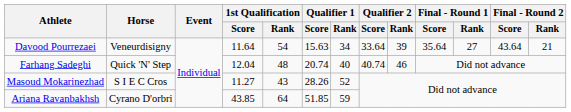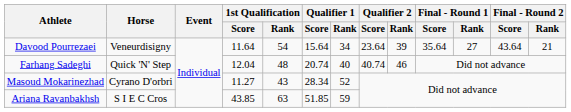 <table class=wikitable style="font-size:90%">
 <tr>
 <th rowspan="2">Athlete</th>
 <th rowspan="2">Horse</th>
 <th rowspan="2">Event</th>
 <th colspan="2">1st Qualification</th>
 <th colspan="2">Qualifier 1</th>
 <th colspan="2">Qualifier 2</th>
 <th colspan="2">Final - Round 1</th>
 <th colspan="2">Final - Round 2</th>
 </tr>
 <tr style="font-size:95%">
 <th>Score</th>
 <th>Rank</th>
 <th>Score</th>
 <th>Rank</th>
 <th>Score</th>
 <th>Rank</th>
 <th>Score</th>
 <th>Rank</th>
 <th>Score</th>
 <th>Rank</th>
 </tr>
 <tr align=center>
 <td><a href='#'>Davood Pourrezaei</a></td>
 <td>Veneurdisigny</td>
 <td rowspan=4><a href='#'>Individual</a></td>
 <td>11.64</td>
 <td>54</td>
-<td>15.63</td>
+<td>15.64</td>
 <td>34</td>
-<td>33.64</td>
+<td>23.64</td>
 <td>39</td>
 <td>35.64</td>
 <td>27</td>
 <td>43.64</td>
 <td>21</td>
 </tr>
 <tr align=center>
 <td><a href='#'>Farhang Sadeghi</a></td>
 <td>Quick 'N' Step</td>
 <td>12.04</td>
 <td>48</td>
 <td>20.74</td>
 <td>40</td>
 <td>40.74</td>
 <td>46</td>
 <td colspan="4">Did not advance</td>
 </tr>
 <tr align=center>
 <td><a href='#'>Masoud Mokarinezhad</a></td>
-<td>S I E C Cros</td>
+<td>Cyrano D'orbri</td>
 <td>11.27</td>
 <td>43</td>
-<td>28.26</td>
+<td>28.34</td>
 <td>52</td>
 <td colspan="6" rowspan="2">Did not advance</td>
 </tr>
 <tr align=center>
 <td><a href='#'>Ariana Ravanbakhsh</a></td>
-<td>Cyrano D'orbri</td>
+<td>S I E C Cros</td>
 <td>43.85</td>
-<td>64</td>
+<td>63</td>
 <td>51.85</td>
 <td>59</td>
 </tr>
 </table>
